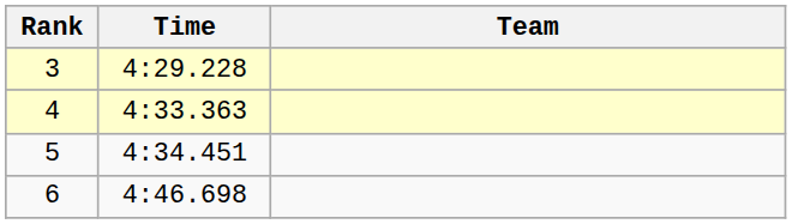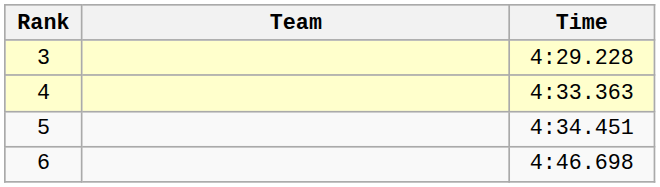 <table class=wikitable style="text-align:center">
 <tr>
 <th width=40>Rank</th>
+<th width=250>Team</th>
 <th width=80>Time</th>
-<th width=250>Team</th>
 </tr>
 <tr bgcolor="ffffcc">
 <td>3</td>
+<td align=left></td>
 <td>4:29.228</td>
-<td align=left></td>
 </tr>
 <tr bgcolor="ffffcc">
 <td>4</td>
+<td align=left></td>
 <td>4:33.363</td>
-<td align=left></td>
 </tr>
 <tr>
 <td>5</td>
+<td align=left></td>
 <td>4:34.451</td>
-<td align=left></td>
 </tr>
 <tr>
 <td>6</td>
+<td align=left></td>
 <td>4:46.698</td>
-<td align=left></td>
 </tr>
 </table>
